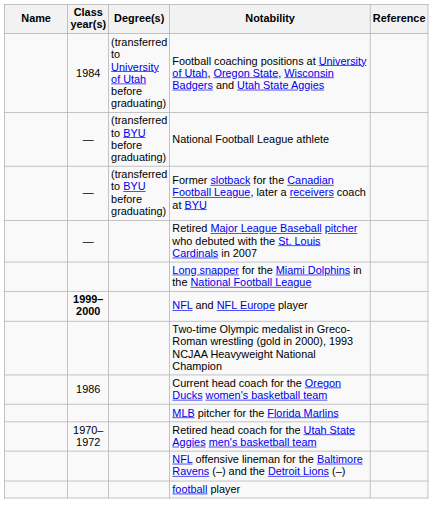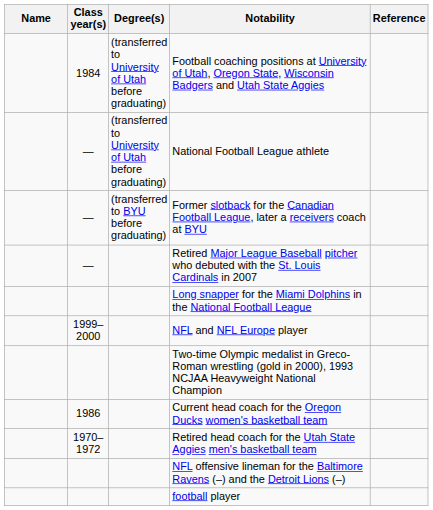 <table class="wikitable sortable" style="width:100%">
 <tr>
 <th width="15%">Name</th>
 <th width="5%">Class year(s)</th>
 <th width="10%">Degree(s)</th>
 <th width="*" class="unsortable">Notability</th>
 <th width="5%" class="unsortable">Reference</th>
 </tr>
 <tr>
 <td></td>
 <td align="center">1984</td>
 <td>(transferred to <a href='#'>University of Utah</a> before graduating)</td>
 <td>Football coaching positions at <a href='#'>University of Utah</a>, <a href='#'>Oregon State</a>, <a href='#'>Wisconsin Badgers</a> and <a href='#'>Utah State Aggies</a></td>
 <td align="center"></td>
 </tr>
 <tr>
 <td></td>
 <td align="center">—</td>
-<td>(transferred to <a href='#'>BYU</a> before graduating)</td>
+<td>(transferred to <a href='#'>University of Utah</a> before graduating)</td>
 <td>National Football League athlete</td>
 <td align="center"></td>
 </tr>
 <tr>
 <td></td>
 <td align="center">—</td>
 <td>(transferred to <a href='#'>BYU</a> before graduating)</td>
 <td>Former <a href='#'>slotback</a> for the <a href='#'>Canadian Football League</a>, later a <a href='#'>receivers</a> coach at <a href='#'>BYU</a></td>
 <td align="center"></td>
 </tr>
 <tr>
 <td></td>
 <td align="center">—</td>
 <td></td>
 <td>Retired <a href='#'>Major League Baseball</a> <a href='#'>pitcher</a> who debuted with the <a href='#'>St. Louis Cardinals</a> in 2007</td>
 <td align="center"></td>
 </tr>
 <tr>
 <td></td>
 <td align="center"></td>
 <td></td>
 <td><a href='#'>Long snapper</a> for the <a href='#'>Miami Dolphins</a> in the <a href='#'>National Football League</a></td>
 <td align="center"></td>
 </tr>
 <tr>
 <td></td>
-<td align="center"><strong>1999–2000</strong></td>
+<td align="center">1999–2000</td>
 <td></td>
 <td><a href='#'>NFL</a> and <a href='#'>NFL Europe</a> player</td>
 <td align="center"></td>
 </tr>
 <tr>
 <td></td>
 <td align="center"></td>
 <td></td>
 <td>Two-time Olympic medalist in Greco-Roman wrestling (gold in 2000), 1993 NCJAA Heavyweight National Champion</td>
 <td align="center"></td>
 </tr>
 <tr>
 <td></td>
 <td align="center">1986</td>
 <td></td>
 <td>Current head coach for the <a href='#'>Oregon Ducks</a> <a href='#'>women's basketball team</a></td>
-<td align="center"></td>
-</tr>
-<tr>
-<td></td>
-<td align="center"></td>
-<td></td>
-<td><a href='#'>MLB</a> pitcher for the <a href='#'>Florida Marlins</a></td>
 <td align="center"></td>
 </tr>
 <tr>
 <td></td>
 <td align="center">1970–1972</td>
 <td></td>
 <td>Retired head coach for the <a href='#'>Utah State Aggies</a> <a href='#'>men's basketball team</a></td>
 <td align="center"></td>
 </tr>
 <tr>
 <td></td>
 <td align="center"></td>
 <td></td>
 <td><a href='#'>NFL</a> offensive lineman for the <a href='#'>Baltimore Ravens</a> (–) and the <a href='#'>Detroit Lions</a> (–)</td>
 <td align="center"></td>
 </tr>
 <tr>
 <td></td>
 <td align="center"></td>
 <td></td>
 <td><a href='#'>football</a> player</td>
 <td align="center"></td>
 </tr>
 </table>
